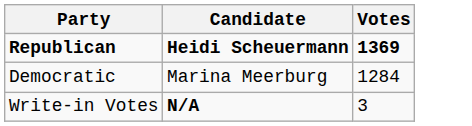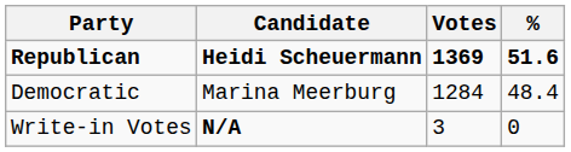 <table class="wikitable">
 <tr>
 <th>Party</th>
 <th>Candidate</th>
 <th>Votes</th>
+<th>%</th>
 </tr>
 <tr>
 <td><strong>Republican</strong></td>
 <td><strong>Heidi Scheuermann</strong></td>
 <td><strong>1369</strong></td>
+<td><strong>51.6</strong></td>
 </tr>
 <tr>
 <td>Democratic</td>
 <td>Marina Meerburg</td>
 <td>1284</td>
+<td>48.4</td>
 </tr>
 <tr>
 <td>Write-in Votes</td>
 <td><strong>N/A</strong></td>
 <td>3</td>
+<td>0</td>
 </tr>
 </table>
